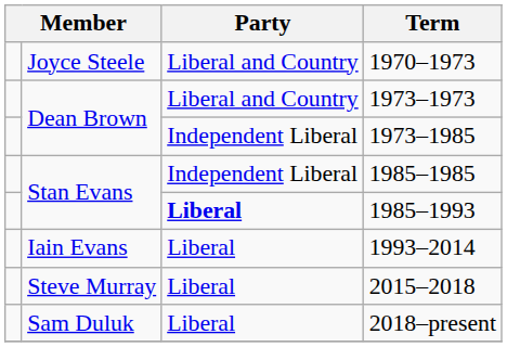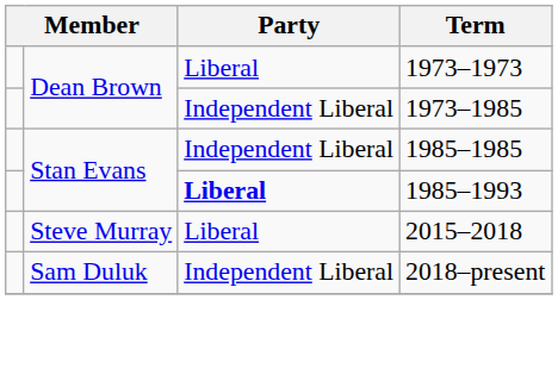 <table class="wikitable">
 <tr>
 <th colspan="2">Member</th>
 <th>Party</th>
 <th>Term</th>
 </tr>
 <tr>
 <td> </td>
-<td><a href='#'>Joyce Steele</a></td>
-<td><a href='#'>Liberal and Country</a></td>
-<td>1970–1973</td>
-</tr>
-<tr>
-<td> </td>
 <td rowspan="2"><a href='#'>Dean Brown</a></td>
-<td><a href='#'>Liberal and Country</a></td>
+<td><a href='#'>Liberal</a></td>
 <td>1973–1973</td>
 </tr>
 <tr>
 <td> </td>
 <td><a href='#'>Independent</a> Liberal</td>
 <td>1973–1985</td>
 </tr>
 <tr>
 <td> </td>
 <td rowspan="2"><a href='#'>Stan Evans</a></td>
 <td><a href='#'>Independent</a> Liberal</td>
 <td>1985–1985</td>
 </tr>
 <tr>
 <td> </td>
 <td><strong><a href='#'>Liberal</a></strong></td>
 <td>1985–1993</td>
 </tr>
 <tr>
 <td> </td>
-<td><a href='#'>Iain Evans</a></td>
-<td><a href='#'>Liberal</a></td>
-<td>1993–2014</td>
-</tr>
-<tr>
-<td> </td>
 <td><a href='#'>Steve Murray</a></td>
 <td><a href='#'>Liberal</a></td>
 <td>2015–2018</td>
 </tr>
 <tr>
 <td> </td>
 <td><a href='#'>Sam Duluk</a></td>
-<td><a href='#'>Liberal</a></td>
+<td><a href='#'>Independent</a> Liberal</td>
 <td>2018–present</td>
 </tr>
 <tr>
 </tr>
 </table>
